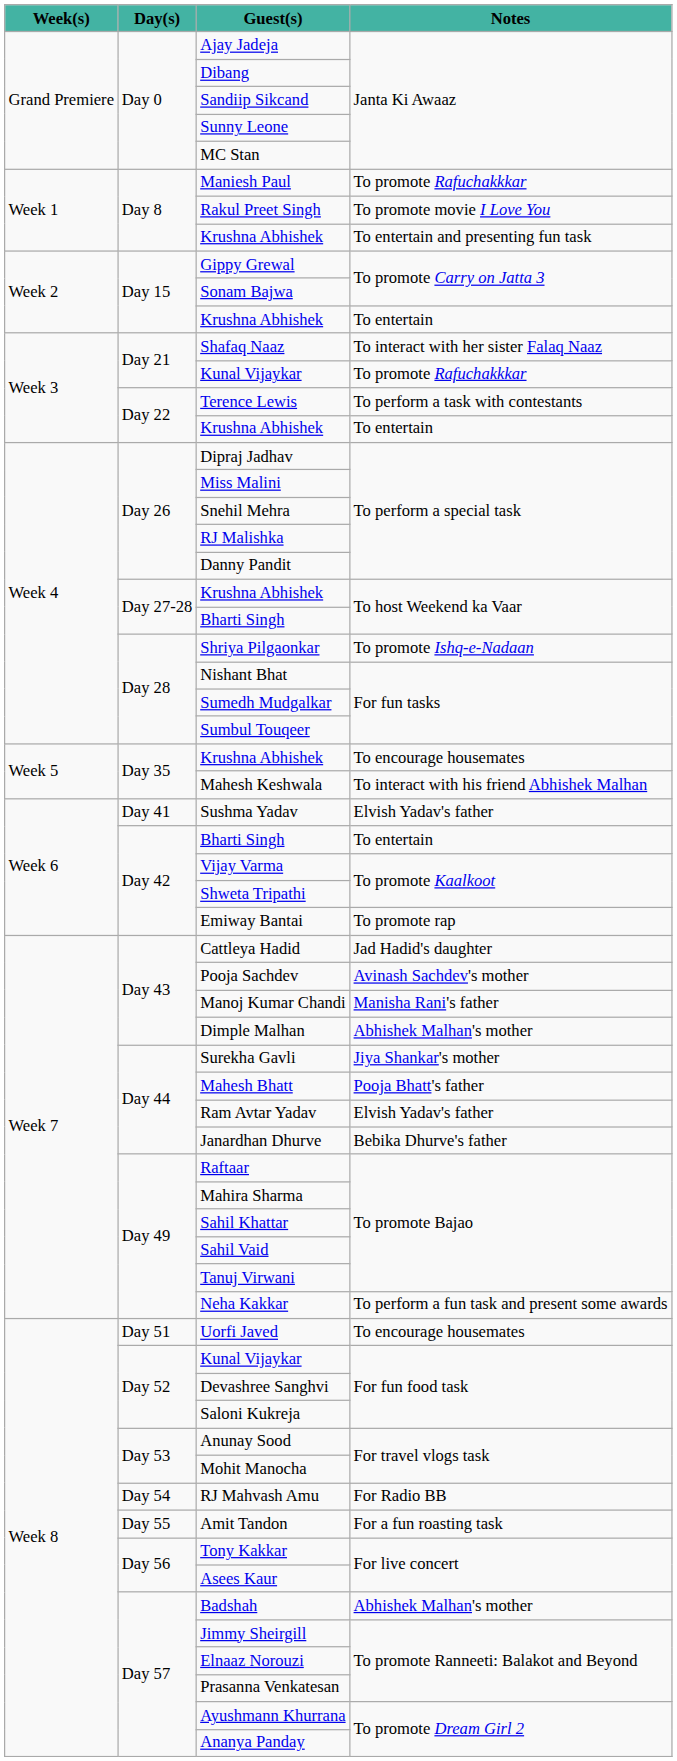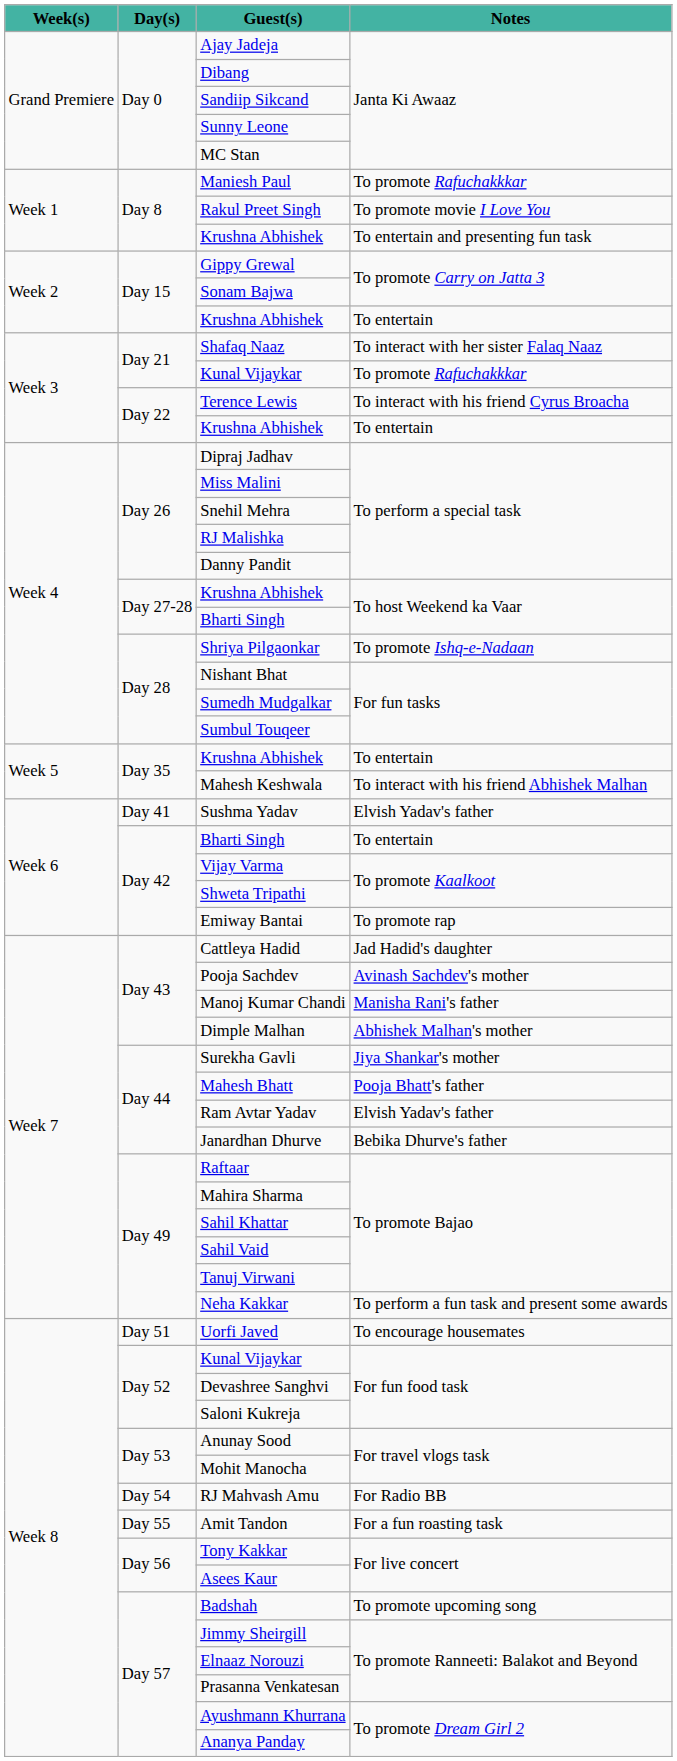 <table class="wikitable" style="font-size:85%;">
 <tr>
 <th style="background:#43B3A3; color:black; ">Week(s)</th>
 <th style="background:#43B3A3; color:black; ">Day(s)</th>
 <th style="background:#43B3A3; color:black; ">Guest(s)</th>
 <th style="background:#43B3A3; color:black; ">Notes</th>
 </tr>
 <tr>
 <td rowspan="5">Grand Premiere</td>
 <td rowspan="5">Day 0</td>
 <td><a href='#'>Ajay Jadeja</a></td>
 <td rowspan="5">Janta Ki Awaaz</td>
 </tr>
 <tr>
 <td><a href='#'>Dibang</a></td>
 </tr>
 <tr>
 <td><a href='#'>Sandiip Sikcand</a></td>
 </tr>
 <tr>
 <td><a href='#'>Sunny Leone</a></td>
 </tr>
 <tr>
 <td>MC Stan</td>
 </tr>
 <tr>
 <td rowspan="3">Week 1</td>
 <td rowspan="3">Day 8</td>
 <td><a href='#'>Maniesh Paul</a></td>
 <td>To promote <a href='#'><em>Rafuchakkkar</em></a></td>
 </tr>
 <tr>
 <td><a href='#'>Rakul Preet Singh</a></td>
 <td>To promote movie <em><a href='#'>I Love You</a></em></td>
 </tr>
 <tr>
 <td><a href='#'>Krushna Abhishek</a></td>
 <td>To entertain and presenting fun task</td>
 </tr>
 <tr>
 <td rowspan="3">Week 2</td>
 <td rowspan="3">Day 15</td>
 <td><a href='#'>Gippy Grewal</a></td>
 <td rowspan="2">To promote <em><a href='#'>Carry on Jatta 3</a></em></td>
 </tr>
 <tr>
 <td><a href='#'>Sonam Bajwa</a></td>
 </tr>
 <tr>
 <td><a href='#'>Krushna Abhishek</a></td>
 <td>To entertain</td>
 </tr>
 <tr>
 <td rowspan="4">Week 3</td>
 <td rowspan="2">Day 21</td>
 <td><a href='#'>Shafaq Naaz</a></td>
 <td>To interact with her sister <a href='#'>Falaq Naaz</a></td>
 </tr>
 <tr>
 <td><a href='#'>Kunal Vijaykar</a></td>
 <td>To promote <a href='#'><em>Rafuchakkkar</em></a></td>
 </tr>
 <tr>
 <td rowspan="2">Day 22</td>
 <td><a href='#'>Terence Lewis</a></td>
-<td>To perform a task with contestants</td>
+<td>To interact with his friend <a href='#'>Cyrus Broacha</a></td>
 </tr>
 <tr>
 <td><a href='#'>Krushna Abhishek</a></td>
 <td>To entertain</td>
 </tr>
 <tr>
 <td rowspan="11">Week 4</td>
 <td rowspan="5">Day 26</td>
 <td>Dipraj Jadhav</td>
 <td rowspan="5">To perform a special task</td>
 </tr>
 <tr>
 <td><a href='#'>Miss Malini</a></td>
 </tr>
 <tr>
 <td>Snehil Mehra</td>
 </tr>
 <tr>
 <td><a href='#'>RJ Malishka</a></td>
 </tr>
 <tr>
 <td>Danny Pandit</td>
 </tr>
 <tr>
 <td rowspan="2">Day 27-28</td>
 <td><a href='#'>Krushna Abhishek</a></td>
 <td rowspan="2">To host Weekend ka Vaar</td>
 </tr>
 <tr>
 <td><a href='#'>Bharti Singh</a></td>
 </tr>
 <tr>
 <td rowspan="4">Day 28</td>
 <td><a href='#'>Shriya Pilgaonkar</a></td>
 <td>To promote <em><a href='#'>Ishq-e-Nadaan</a></em></td>
 </tr>
 <tr>
 <td>Nishant Bhat</td>
 <td rowspan="3">For fun tasks</td>
 </tr>
 <tr>
 <td><a href='#'>Sumedh Mudgalkar</a></td>
 </tr>
 <tr>
 <td><a href='#'>Sumbul Touqeer</a></td>
 </tr>
 <tr>
 <td rowspan="2">Week 5</td>
 <td rowspan="2">Day 35</td>
 <td><a href='#'>Krushna Abhishek</a></td>
-<td>To encourage housemates</td>
+<td>To entertain</td>
 </tr>
 <tr>
 <td>Mahesh Keshwala</td>
 <td>To interact with his friend <a href='#'>Abhishek Malhan</a></td>
 </tr>
 <tr>
 <td rowspan="5">Week 6</td>
 <td>Day 41</td>
 <td>Sushma Yadav</td>
 <td>Elvish Yadav's father</td>
 </tr>
 <tr>
 <td rowspan="4">Day 42</td>
 <td><a href='#'>Bharti Singh</a></td>
 <td>To entertain</td>
 </tr>
 <tr>
 <td><a href='#'>Vijay Varma</a></td>
 <td rowspan="2">To promote <em><a href='#'>Kaalkoot</a></em></td>
 </tr>
 <tr>
 <td><a href='#'>Shweta Tripathi</a></td>
 </tr>
 <tr>
 <td>Emiway Bantai</td>
 <td>To promote rap</td>
 </tr>
 <tr>
 <td rowspan="14">Week 7</td>
 <td rowspan="4">Day 43</td>
 <td>Cattleya Hadid</td>
 <td>Jad Hadid's daughter</td>
 </tr>
 <tr>
 <td>Pooja Sachdev</td>
 <td><a href='#'>Avinash Sachdev</a>'s mother</td>
 </tr>
 <tr>
 <td>Manoj Kumar Chandi</td>
 <td><a href='#'>Manisha Rani</a>'s father</td>
 </tr>
 <tr>
 <td>Dimple Malhan</td>
 <td><a href='#'>Abhishek Malhan</a>'s mother</td>
 </tr>
 <tr>
 <td rowspan="4">Day 44</td>
 <td>Surekha Gavli</td>
 <td><a href='#'>Jiya Shankar</a>'s mother</td>
 </tr>
 <tr>
 <td><a href='#'>Mahesh Bhatt</a></td>
 <td><a href='#'>Pooja Bhatt</a>'s father</td>
 </tr>
 <tr>
 <td>Ram Avtar Yadav</td>
 <td>Elvish Yadav's father</td>
 </tr>
 <tr>
 <td>Janardhan Dhurve</td>
 <td>Bebika Dhurve's father</td>
 </tr>
 <tr>
 <td rowspan="6">Day 49</td>
 <td><a href='#'>Raftaar</a></td>
 <td rowspan="5">To promote Bajao</td>
 </tr>
 <tr>
 <td>Mahira Sharma</td>
 </tr>
 <tr>
 <td><a href='#'>Sahil Khattar</a></td>
 </tr>
 <tr>
 <td><a href='#'>Sahil Vaid</a></td>
 </tr>
 <tr>
 <td><a href='#'>Tanuj Virwani</a></td>
 </tr>
 <tr>
 <td><a href='#'>Neha Kakkar</a></td>
 <td>To perform a fun task and present some awards</td>
 </tr>
 <tr>
 <td rowspan="16">Week 8</td>
 <td>Day 51</td>
 <td><a href='#'>Uorfi Javed</a></td>
 <td>To encourage housemates</td>
 </tr>
 <tr>
 <td rowspan="3">Day 52</td>
 <td><a href='#'>Kunal Vijaykar</a></td>
 <td rowspan="3">For fun food task</td>
 </tr>
 <tr>
 <td>Devashree Sanghvi</td>
 </tr>
 <tr>
 <td>Saloni Kukreja</td>
 </tr>
 <tr>
 <td rowspan="2">Day 53</td>
 <td>Anunay Sood</td>
 <td rowspan="2">For travel vlogs task</td>
 </tr>
 <tr>
 <td>Mohit Manocha</td>
 </tr>
 <tr>
 <td>Day 54</td>
 <td>RJ Mahvash Amu</td>
 <td>For Radio BB</td>
 </tr>
 <tr>
 <td>Day 55</td>
 <td>Amit Tandon</td>
 <td>For a fun roasting task</td>
 </tr>
 <tr>
 <td rowspan="2">Day 56</td>
 <td><a href='#'>Tony Kakkar</a></td>
 <td rowspan="2">For live concert</td>
 </tr>
 <tr>
 <td><a href='#'>Asees Kaur</a></td>
 </tr>
 <tr>
 <td rowspan="6">Day 57</td>
 <td><a href='#'>Badshah</a></td>
-<td><a href='#'>Abhishek Malhan</a>'s mother</td>
+<td>To promote upcoming song</td>
 </tr>
 <tr>
 <td><a href='#'>Jimmy Sheirgill</a></td>
 <td rowspan="3">To promote Ranneeti: Balakot and Beyond</td>
 </tr>
 <tr>
 <td><a href='#'>Elnaaz Norouzi</a></td>
 </tr>
 <tr>
 <td>Prasanna Venkatesan</td>
 </tr>
 <tr>
 <td><a href='#'>Ayushmann Khurrana</a></td>
 <td rowspan="2">To promote <em><a href='#'>Dream Girl 2</a></em></td>
 </tr>
 <tr>
 <td><a href='#'>Ananya Panday</a></td>
 </tr>
 </table>
